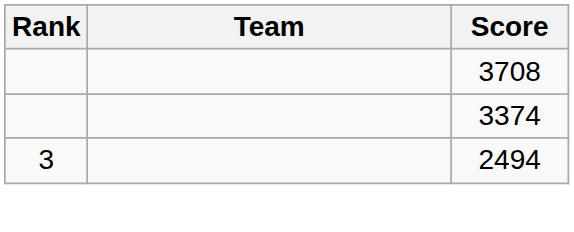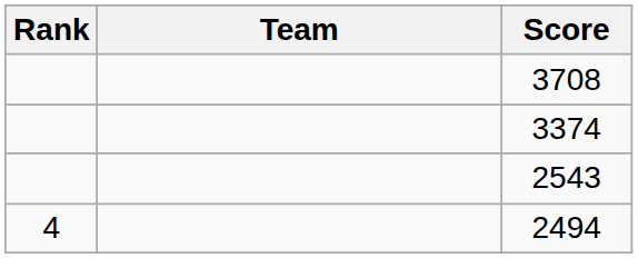 <table class=wikitable style="text-align:center">
 <tr>
 <th width=40>Rank</th>
 <th width=200>Team</th>
 <th width=60>Score</th>
 </tr>
 <tr>
 <td></td>
 <td align=left></td>
 <td>3708</td>
 </tr>
 <tr>
 <td></td>
 <td align=left></td>
 <td>3374</td>
 </tr>
 <tr>
-<td>3</td>
+<td></td>
+<td align=left></td>
+<td>2543</td>
+</tr>
+<tr>
+<td>4</td>
 <td align=left></td>
 <td>2494</td>
 </tr>
 </table>
